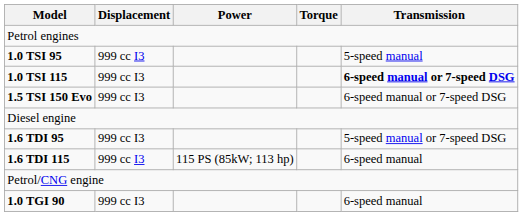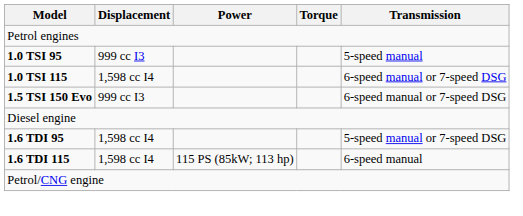 <table class="wikitable" style="text-align:left; font-size:90%;">
 <tr>
 <th>Model</th>
 <th>Displacement</th>
 <th>Power</th>
 <th>Torque</th>
 <th>Transmission</th>
 </tr>
 <tr>
 <td colspan="5" >Petrol engines</td>
 </tr>
 <tr>
 <td><strong>1.0 TSI 95</strong></td>
 <td>999 cc <a href='#'>I3</a></td>
 <td></td>
 <td></td>
 <td>5-speed <a href='#'>manual</a></td>
 </tr>
 <tr>
 <td><strong>1.0 TSI 115</strong></td>
-<td>999 cc I3</td>
+<td>1,598 cc I4</td>
 <td></td>
 <td></td>
-<td><strong>6-speed <a href='#'>manual</a> or 7-speed <a href='#'>DSG</a></strong></td>
+<td>6-speed <a href='#'>manual</a> or 7-speed <a href='#'>DSG</a></td>
 </tr>
 <tr>
 <td><strong>1.5 TSI 150 Evo</strong></td>
 <td>999 cc I3</td>
 <td></td>
 <td></td>
 <td>6-speed manual or 7-speed DSG</td>
 </tr>
 <tr>
 <td colspan="5" >Diesel engine</td>
 </tr>
 <tr>
 <td><strong>1.6 TDI 95</strong></td>
-<td>999 cc I3</td>
+<td>1,598 cc I4</td>
 <td></td>
 <td></td>
 <td>5-speed <a href='#'>manual</a> or 7-speed DSG</td>
 </tr>
 <tr>
 <td><strong>1.6 TDI 115</strong></td>
-<td>999 cc <a href='#'>I3</a></td>
+<td>1,598 cc I4</td>
 <td>115 PS (85kW; 113 hp)</td>
 <td></td>
 <td>6-speed manual</td>
 </tr>
 <tr>
 <td colspan="5" >Petrol/<a href='#'>CNG</a> engine</td>
 </tr>
-<tr>
-<td><strong>1.0 TGI 90</strong></td>
-<td>999 cc I3</td>
-<td></td>
-<td></td>
-<td>6-speed manual</td>
-</tr>
 </table>
